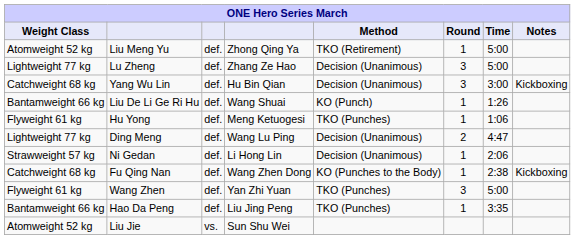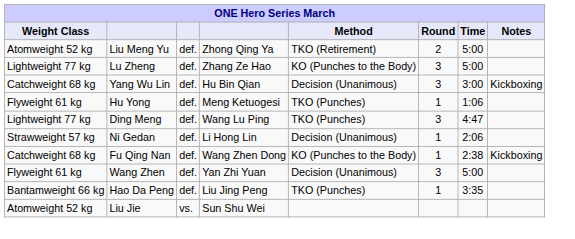 <table class="wikitable" style="font-size: 80%;">
 <tr>
 <th colspan="8" style="background-color: #ccf; color: #000080; text-align: center;"><strong>ONE Hero Series March</strong></th>
 </tr>
 <tr>
 <th colspan="1" style="background-color: #E6E8FA; color: #000000; text-align: center;">Weight Class</th>
 <th colspan="1" style="background-color: #E6E8FA; color: #000000; text-align: center;"></th>
 <th colspan="1" style="background-color: #E6E8FA; color: #000000; text-align: center;"></th>
 <th colspan="1" style="background-color: #E6E8FA; color: #000000; text-align: center;"></th>
 <th colspan="1" style="background-color: #E6E8FA; color: #000000; text-align: center;">Method</th>
 <th colspan="1" style="background-color: #E6E8FA; color: #000000; text-align: center;">Round</th>
 <th colspan="1" style="background-color: #E6E8FA; color: #000000; text-align: center;">Time</th>
 <th colspan="1" style="background-color: #E6E8FA; color: #000000; text-align: center;">Notes</th>
 </tr>
 <tr>
 <td>Atomweight 52 kg</td>
 <td> Liu Meng Yu</td>
 <td>def.</td>
 <td> Zhong Qing Ya</td>
 <td>TKO (Retirement)</td>
-<td align=center>1</td>
+<td align=center>2</td>
 <td align=center>5:00</td>
 <td></td>
 </tr>
 <tr>
 <td>Lightweight 77 kg</td>
 <td> Lu Zheng</td>
 <td>def.</td>
 <td> Zhang Ze Hao</td>
-<td>Decision (Unanimous)</td>
+<td>KO (Punches to the Body)</td>
 <td align=center>3</td>
 <td align=center>5:00</td>
 <td></td>
 </tr>
 <tr>
 <td>Catchweight 68 kg</td>
 <td> Yang Wu Lin</td>
 <td>def.</td>
 <td> Hu Bin Qian</td>
 <td>Decision (Unanimous)</td>
 <td align=center>3</td>
 <td align=center>3:00</td>
 <td>Kickboxing</td>
-</tr>
-<tr>
-<td>Bantamweight 66 kg</td>
-<td> Liu De Li Ge Ri Hu</td>
-<td>def.</td>
-<td> Wang Shuai</td>
-<td>KO (Punch)</td>
-<td align=center>1</td>
-<td align=center>1:26</td>
-<td></td>
 </tr>
 <tr>
 <td>Flyweight 61 kg</td>
 <td> Hu Yong</td>
 <td>def.</td>
 <td> Meng Ketuogesi</td>
 <td>TKO (Punches)</td>
 <td align=center>1</td>
 <td align=center>1:06</td>
 <td></td>
 </tr>
 <tr>
 <td>Lightweight 77 kg</td>
 <td> Ding Meng</td>
 <td>def.</td>
 <td> Wang Lu Ping</td>
-<td>Decision (Unanimous)</td>
-<td align=center>2</td>
+<td>TKO (Punches)</td>
+<td align=center>3</td>
 <td align=center>4:47</td>
 <td></td>
 </tr>
 <tr>
 <td>Strawweight 57 kg</td>
 <td> Ni Gedan</td>
 <td>def.</td>
 <td> Li Hong Lin</td>
 <td>Decision (Unanimous)</td>
 <td align=center>1</td>
 <td align=center>2:06</td>
 <td></td>
 </tr>
 <tr>
 <td>Catchweight 68 kg</td>
 <td> Fu Qing Nan</td>
 <td>def.</td>
 <td> Wang Zhen Dong</td>
 <td>KO (Punches to the Body)</td>
 <td align=center>1</td>
 <td align=center>2:38</td>
 <td>Kickboxing</td>
 </tr>
 <tr>
 <td>Flyweight 61 kg</td>
 <td> Wang Zhen</td>
 <td>def.</td>
 <td> Yan Zhi Yuan</td>
-<td>TKO (Punches)</td>
+<td>Decision (Unanimous)</td>
 <td align=center>3</td>
 <td align=center>5:00</td>
 <td></td>
 </tr>
 <tr>
 <td>Bantamweight 66 kg</td>
 <td> Hao Da Peng</td>
 <td>def.</td>
 <td> Liu Jing Peng</td>
 <td>TKO (Punches)</td>
 <td align=center>1</td>
 <td align=center>3:35</td>
 <td></td>
 </tr>
 <tr>
 <td>Atomweight 52 kg</td>
 <td> Liu Jie</td>
 <td>vs.</td>
 <td> Sun Shu Wei</td>
 <td></td>
 <td align=center></td>
 <td align=center></td>
 <td></td>
 </tr>
 </table>
